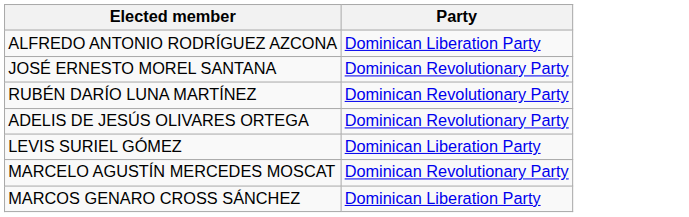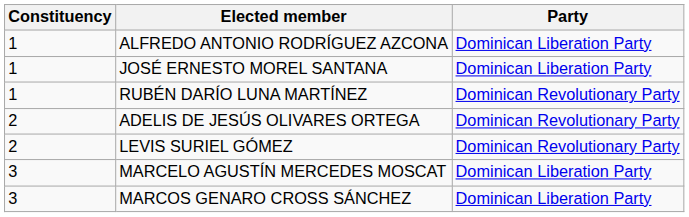 <table class=wikitable>
 <tr>
+<th>Constituency</th>
 <th>Elected member</th>
 <th>Party</th>
 </tr>
 <tr>
+<td>1</td>
 <td>ALFREDO ANTONIO RODRÍGUEZ AZCONA</td>
 <td><a href='#'>Dominican Liberation Party</a></td>
 </tr>
 <tr>
+<td>1</td>
 <td>JOSÉ ERNESTO MOREL SANTANA</td>
-<td><a href='#'>Dominican Revolutionary Party</a></td>
+<td><a href='#'>Dominican Liberation Party</a></td>
 </tr>
 <tr>
+<td>1</td>
 <td>RUBÉN DARÍO LUNA MARTÍNEZ</td>
 <td><a href='#'>Dominican Revolutionary Party</a></td>
 </tr>
 <tr>
+<td>2</td>
 <td>ADELIS DE JESÚS OLIVARES ORTEGA</td>
 <td><a href='#'>Dominican Revolutionary Party</a></td>
 </tr>
 <tr>
+<td>2</td>
 <td>LEVIS SURIEL GÓMEZ</td>
+<td><a href='#'>Dominican Revolutionary Party</a></td>
+</tr>
+<tr>
+<td>3</td>
+<td>MARCELO AGUSTÍN MERCEDES MOSCAT</td>
 <td><a href='#'>Dominican Liberation Party</a></td>
 </tr>
 <tr>
-<td>MARCELO AGUSTÍN MERCEDES MOSCAT</td>
-<td><a href='#'>Dominican Revolutionary Party</a></td>
-</tr>
-<tr>
+<td>3</td>
 <td>MARCOS GENARO CROSS SÁNCHEZ</td>
 <td><a href='#'>Dominican Liberation Party</a></td>
 </tr>
 </table>
